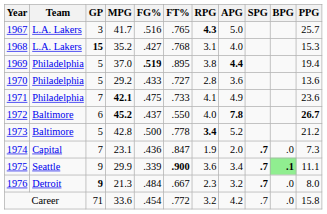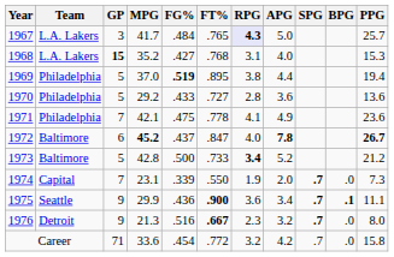 <table class="wikitable sortable" style="font-size:95%; text-align:right;">
 <tr>
 <th>Year</th>
 <th>Team</th>
 <th>GP</th>
 <th>MPG</th>
 <th>FG%</th>
 <th>FT%</th>
 <th>RPG</th>
 <th>APG</th>
 <th>SPG</th>
 <th>BPG</th>
 <th>PPG</th>
 </tr>
 <tr>
 <td style="text-align:left;"><a href='#'>1967</a></td>
 <td style="text-align:left;"><a href='#'>L.A. Lakers</a></td>
 <td>3</td>
 <td>41.7</td>
-<td>.516</td>
+<td>.484</td>
 <td>.765</td>
-<td><strong>4.3</strong></td>
+<td style="background: lavender;"><strong>4.3</strong></td>
 <td>5.0</td>
 <td></td>
 <td></td>
 <td>25.7</td>
 </tr>
 <tr>
 <td style="text-align:left;"><a href='#'>1968</a></td>
 <td style="text-align:left;"><a href='#'>L.A. Lakers</a></td>
 <td><strong>15</strong></td>
 <td>35.2</td>
 <td>.427</td>
 <td>.768</td>
 <td>3.1</td>
 <td>4.0</td>
 <td></td>
 <td></td>
 <td>15.3</td>
 </tr>
 <tr>
 <td style="text-align:left;"><a href='#'>1969</a></td>
 <td style="text-align:left;"><a href='#'>Philadelphia</a></td>
 <td>5</td>
 <td>37.0</td>
 <td><strong>.519</strong></td>
 <td>.895</td>
 <td>3.8</td>
-<td><strong>4.4</strong></td>
+<td>4.4</td>
 <td></td>
 <td></td>
 <td>19.4</td>
 </tr>
 <tr>
 <td style="text-align:left;"><a href='#'>1970</a></td>
 <td style="text-align:left;"><a href='#'>Philadelphia</a></td>
 <td>5</td>
 <td>29.2</td>
 <td>.433</td>
 <td>.727</td>
 <td>2.8</td>
 <td>3.6</td>
 <td></td>
 <td></td>
 <td>13.6</td>
 </tr>
 <tr>
 <td style="text-align:left;"><a href='#'>1971</a></td>
 <td style="text-align:left;"><a href='#'>Philadelphia</a></td>
 <td>7</td>
-<td><strong>42.1</strong></td>
+<td>42.1</td>
 <td>.475</td>
-<td>.733</td>
+<td>.778</td>
 <td>4.1</td>
 <td>4.9</td>
 <td></td>
 <td></td>
 <td>23.6</td>
 </tr>
 <tr>
 <td style="text-align:left;"><a href='#'>1972</a></td>
 <td style="text-align:left;"><a href='#'>Baltimore</a></td>
 <td>6</td>
 <td><strong>45.2</strong></td>
 <td>.437</td>
-<td>.550</td>
+<td>.847</td>
 <td>4.0</td>
 <td><strong>7.8</strong></td>
 <td></td>
 <td></td>
 <td><strong>26.7</strong></td>
 </tr>
 <tr>
 <td style="text-align:left;"><a href='#'>1973</a></td>
 <td style="text-align:left;"><a href='#'>Baltimore</a></td>
 <td>5</td>
 <td>42.8</td>
 <td>.500</td>
-<td>.778</td>
+<td>.733</td>
 <td><strong>3.4</strong></td>
 <td>5.2</td>
 <td></td>
 <td></td>
 <td>21.2</td>
 </tr>
 <tr>
 <td style="text-align:left;"><a href='#'>1974</a></td>
 <td style="text-align:left;"><a href='#'>Capital</a></td>
 <td>7</td>
 <td>23.1</td>
-<td>.436</td>
-<td>.847</td>
+<td>.339</td>
+<td>.550</td>
 <td>1.9</td>
 <td>2.0</td>
 <td><strong>.7</strong></td>
 <td>.0</td>
 <td>7.3</td>
 </tr>
 <tr>
 <td style="text-align:left;"><a href='#'>1975</a></td>
 <td style="text-align:left;"><a href='#'>Seattle</a></td>
 <td>9</td>
 <td>29.9</td>
-<td>.339</td>
+<td>.436</td>
 <td><strong>.900</strong></td>
 <td>3.6</td>
 <td>3.4</td>
 <td><strong>.7</strong></td>
-<td style="background: lightgreen;"><strong>.1</strong></td>
+<td><strong>.1</strong></td>
 <td>11.1</td>
 </tr>
 <tr>
 <td style="text-align:left;"><a href='#'>1976</a></td>
 <td style="text-align:left;"><a href='#'>Detroit</a></td>
-<td><strong>9</strong></td>
+<td>9</td>
 <td>21.3</td>
-<td>.484</td>
-<td>.667</td>
+<td>.516</td>
+<td><strong>.667</strong></td>
 <td>2.3</td>
 <td>3.2</td>
 <td><strong>.7</strong></td>
 <td>.0</td>
 <td>8.0</td>
 </tr>
 <tr class="sortbottom">
 <td style="text-align:center;" colspan="2">Career</td>
 <td>71</td>
 <td>33.6</td>
 <td>.454</td>
 <td>.772</td>
 <td>3.2</td>
 <td>4.2</td>
 <td>.7</td>
 <td>.0</td>
 <td>15.8</td>
 </tr>
 </table>
